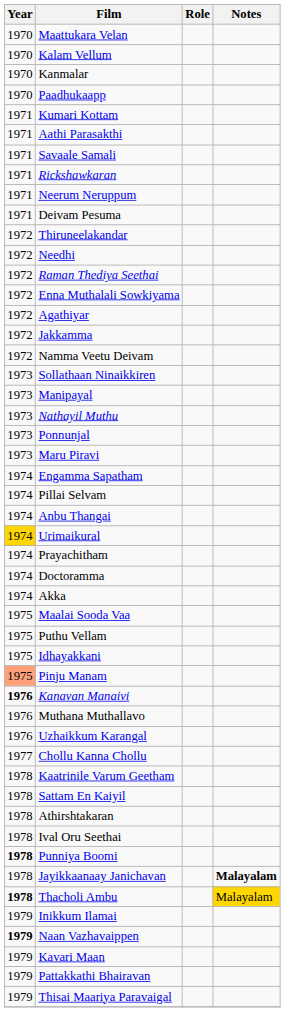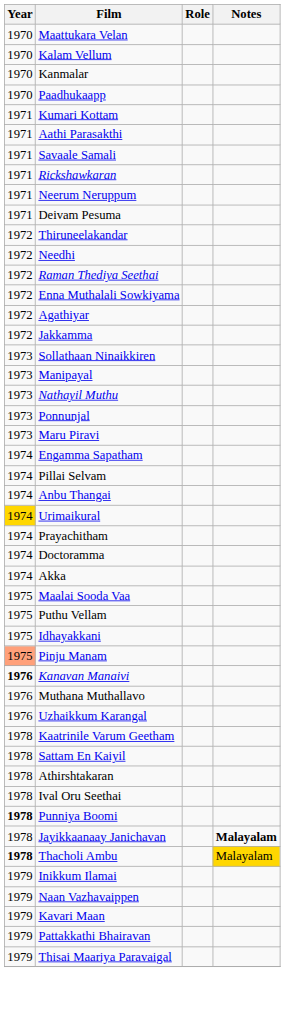 <table class="wikitable sortable">
 <tr>
 <th>Year</th>
 <th>Film</th>
 <th>Role</th>
 <th>Notes</th>
 </tr>
 <tr>
 <td>1970</td>
 <td><a href='#'>Maattukara Velan</a>  </td>
 <td></td>
 <td></td>
 </tr>
 <tr>
 <td>1970</td>
 <td><a href='#'>Kalam Vellum</a></td>
 <td></td>
 <td></td>
 </tr>
 <tr>
 <td>1970</td>
 <td>Kanmalar</td>
 <td></td>
 <td></td>
 </tr>
 <tr>
 <td>1970</td>
 <td><a href='#'>Paadhukaapp</a></td>
 <td></td>
 <td></td>
 </tr>
 <tr>
 <td>1971</td>
 <td><a href='#'>Kumari Kottam</a></td>
 <td></td>
 <td></td>
 </tr>
 <tr>
 <td>1971</td>
 <td><a href='#'>Aathi Parasakthi</a></td>
 <td></td>
 <td></td>
 </tr>
 <tr>
 <td>1971</td>
 <td><a href='#'>Savaale Samali</a></td>
 <td></td>
 <td></td>
 </tr>
 <tr>
 <td>1971</td>
 <td><em><a href='#'>Rickshawkaran</a></em></td>
 <td></td>
 <td></td>
 </tr>
 <tr>
 <td>1971</td>
 <td><a href='#'>Neerum Neruppum</a></td>
 <td></td>
 <td></td>
 </tr>
 <tr>
 <td>1971</td>
 <td>Deivam Pesuma</td>
 <td></td>
 <td></td>
 </tr>
 <tr>
 <td>1972</td>
 <td><a href='#'>Thiruneelakandar</a></td>
 <td></td>
 <td></td>
 </tr>
 <tr>
 <td>1972</td>
 <td><a href='#'>Needhi</a></td>
 <td></td>
 <td></td>
 </tr>
 <tr>
 <td>1972</td>
 <td><a href='#'><em>Raman Thediya Seethai</em></a></td>
 <td></td>
 <td></td>
 </tr>
 <tr>
 <td>1972</td>
 <td><a href='#'>Enna Muthalali Sowkiyama</a></td>
 <td></td>
 <td></td>
 </tr>
 <tr>
 <td>1972</td>
 <td><a href='#'>Agathiyar</a></td>
 <td></td>
 <td></td>
 </tr>
 <tr>
 <td>1972</td>
 <td><a href='#'>Jakkamma</a></td>
-<td></td>
-<td></td>
-</tr>
-<tr>
-<td>1972</td>
-<td>Namma Veetu Deivam</td>
 <td></td>
 <td></td>
 </tr>
 <tr>
 <td>1973</td>
 <td><a href='#'>Sollathaan Ninaikkiren</a></td>
 <td></td>
 <td></td>
 </tr>
 <tr>
 <td>1973</td>
 <td><a href='#'>Manipayal</a></td>
 <td></td>
 <td></td>
 </tr>
 <tr>
 <td>1973</td>
 <td><em><a href='#'>Nathayil Muthu</a></em></td>
 <td></td>
 <td></td>
 </tr>
 <tr>
 <td>1973</td>
 <td><a href='#'>Ponnunjal</a></td>
 <td></td>
 <td></td>
 </tr>
 <tr>
 <td>1973</td>
 <td><a href='#'>Maru Piravi</a></td>
 <td></td>
 <td></td>
 </tr>
 <tr>
 <td>1974</td>
 <td><a href='#'>Engamma Sapatham</a></td>
 <td></td>
 <td></td>
 </tr>
 <tr>
 <td>1974</td>
 <td>Pillai Selvam</td>
 <td></td>
 <td></td>
 </tr>
 <tr>
 <td>1974</td>
 <td><a href='#'>Anbu Thangai</a></td>
 <td></td>
 <td></td>
 </tr>
 <tr>
 <td style="background: gold;">1974</td>
 <td><a href='#'>Urimaikural</a></td>
 <td></td>
 <td></td>
 </tr>
 <tr>
 <td>1974</td>
 <td>Prayachitham</td>
 <td></td>
 <td></td>
 </tr>
 <tr>
 <td>1974</td>
 <td>Doctoramma</td>
 <td></td>
 <td></td>
 </tr>
 <tr>
 <td>1974</td>
 <td>Akka</td>
 <td></td>
 <td></td>
 </tr>
 <tr>
 <td>1975</td>
 <td><a href='#'>Maalai Sooda Vaa</a></td>
 <td></td>
 <td></td>
 </tr>
 <tr>
 <td>1975</td>
 <td>Puthu Vellam</td>
 <td></td>
 <td></td>
 </tr>
 <tr>
 <td>1975</td>
 <td><a href='#'>Idhayakkani</a></td>
 <td></td>
 <td></td>
 </tr>
 <tr>
 <td style="background: lightsalmon;">1975</td>
 <td><a href='#'>Pinju Manam</a></td>
 <td></td>
 <td></td>
 </tr>
 <tr>
 <td><strong>1976</strong></td>
 <td><em><a href='#'>Kanavan Manaivi</a></em></td>
 <td></td>
 <td></td>
 </tr>
 <tr>
 <td>1976</td>
 <td>Muthana Muthallavo</td>
 <td></td>
 <td></td>
 </tr>
 <tr>
 <td>1976</td>
 <td><a href='#'>Uzhaikkum Karangal</a></td>
 <td></td>
 <td></td>
 </tr>
 <tr>
-<td>1977</td>
-<td><a href='#'>Chollu Kanna Chollu</a></td>
-<td></td>
-<td></td>
-</tr>
-<tr>
 <td>1978</td>
 <td><a href='#'>Kaatrinile Varum Geetham</a></td>
 <td></td>
 <td></td>
 </tr>
 <tr>
 <td>1978</td>
 <td><a href='#'>Sattam En Kaiyil</a></td>
 <td></td>
 <td></td>
 </tr>
 <tr>
 <td>1978</td>
 <td>Athirshtakaran</td>
 <td></td>
 <td></td>
 </tr>
 <tr>
 <td>1978</td>
 <td>Ival Oru Seethai</td>
 <td></td>
 <td></td>
 </tr>
 <tr>
 <td><strong>1978</strong></td>
 <td><a href='#'>Punniya Boomi</a></td>
 <td></td>
 <td></td>
 </tr>
 <tr>
 <td>1978</td>
 <td><a href='#'>Jayikkaanaay Janichavan</a></td>
 <td></td>
 <td><strong>Malayalam</strong></td>
 </tr>
 <tr>
 <td><strong>1978</strong></td>
 <td><a href='#'>Thacholi Ambu</a></td>
 <td></td>
 <td style="background: gold;">Malayalam</td>
 </tr>
 <tr>
 <td>1979</td>
 <td><a href='#'>Inikkum Ilamai</a></td>
 <td></td>
 <td></td>
 </tr>
 <tr>
-<td><strong>1979</strong></td>
+<td>1979</td>
 <td><a href='#'>Naan Vazhavaippen</a></td>
 <td></td>
 <td></td>
 </tr>
 <tr>
 <td>1979</td>
 <td><a href='#'>Kavari Maan</a></td>
 <td></td>
 <td></td>
 </tr>
 <tr>
 <td>1979</td>
 <td><a href='#'>Pattakkathi Bhairavan</a></td>
 <td></td>
 <td></td>
 </tr>
 <tr>
 <td>1979</td>
 <td><a href='#'>Thisai Maariya Paravaigal</a></td>
 <td></td>
 <td></td>
 </tr>
 <tr>
 </tr>
 </table>
